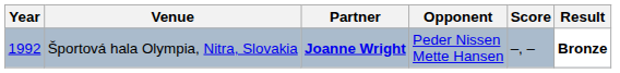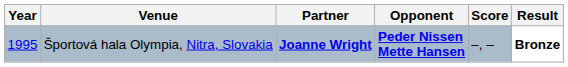 <table class="sortable wikitable" style="font-size: 90%;">
 <tr>
 <th>Year</th>
 <th>Venue</th>
 <th>Partner</th>
 <th>Opponent</th>
 <th>Score</th>
 <th>Result</th>
 </tr>
 <tr style="background:#AABBCC">
-<td align="center"><a href='#'>1992</a></td>
+<td align="center"><a href='#'>1995</a></td>
 <td align="left">Športová hala Olympia, <a href='#'>Nitra, Slovakia</a></td>
 <td align="left"><strong> <a href='#'>Joanne Wright</a></strong></td>
-<td align="left"> <a href='#'>Peder Nissen</a> <br>  <a href='#'>Mette Hansen</a></td>
+<td align="left"><strong> <a href='#'>Peder Nissen</a> <br>  <a href='#'>Mette Hansen</a></strong></td>
 <td align="left">–, –</td>
 <td style="text-align:left; background:white"> <strong>Bronze</strong></td>
 </tr>
 </table>
